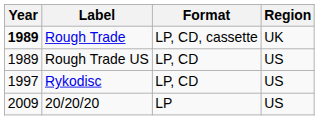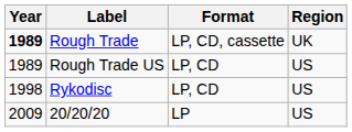 <table class="wikitable">
 <tr>
 <th>Year</th>
 <th>Label</th>
 <th>Format</th>
 <th>Region</th>
 </tr>
 <tr>
 <td><strong>1989</strong></td>
 <td><a href='#'>Rough Trade</a></td>
 <td>LP, CD, cassette</td>
 <td>UK</td>
 </tr>
 <tr>
 <td>1989</td>
 <td>Rough Trade US</td>
 <td>LP, CD</td>
 <td>US</td>
 </tr>
 <tr>
-<td>1997</td>
+<td>1998</td>
 <td><a href='#'>Rykodisc</a></td>
 <td>LP, CD</td>
 <td>US</td>
 </tr>
 <tr>
 <td>2009</td>
 <td>20/20/20</td>
 <td>LP</td>
 <td>US</td>
 </tr>
 </table>
